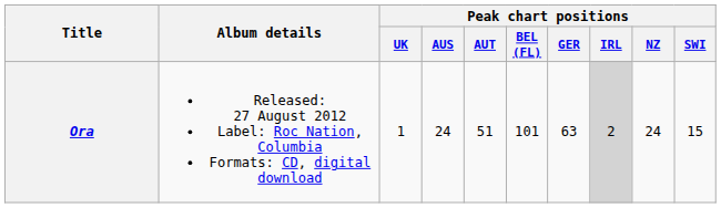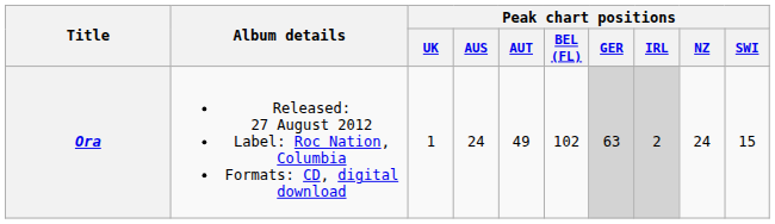 <table class="wikitable plainrowheaders" style="text-align:center;" border="1">
 <tr>
 <th scope="col" rowspan="2" style="width:11em;">Title</th>
 <th scope="col" rowspan="2" style="width:16em;">Album details</th>
 <th scope="col" colspan="8">Peak chart positions</th>
 </tr>
 <tr>
 <th scope="col" style="width:3em;font-size:90%;"><a href='#'>UK</a><br></th>
 <th scope="col" style="width:3em;font-size:90%;"><a href='#'>AUS</a><br></th>
 <th scope="col" style="width:3em;font-size:90%;"><a href='#'>AUT</a><br></th>
 <th scope="col" style="width:3em;font-size:90%;"><a href='#'>BEL<br>(FL)</a><br></th>
 <th scope="col" style="width:3em;font-size:90%;"><a href='#'>GER</a><br></th>
 <th scope="col" style="width:3em;font-size:90%;"><a href='#'>IRL</a><br></th>
 <th scope="col" style="width:3em;font-size:90%;"><a href='#'>NZ</a><br></th>
 <th scope="col" style="width:3em;font-size:90%;"><a href='#'>SWI</a><br></th>
 </tr>
 <tr>
 <th scope="row"><em><a href='#'>Ora</a></em></th>
 <td><br><ul><li>Released: 27 August 2012</li><li>Label: <a href='#'>Roc Nation</a>, <a href='#'>Columbia</a></li><li>Formats: <a href='#'>CD</a>, <a href='#'>digital download</a></li></ul></td>
 <td>1</td>
 <td>24</td>
-<td>51</td>
-<td>101</td>
-<td>63</td>
+<td>49</td>
+<td>102</td>
+<td style="background: lightgrey;">63</td>
 <td style="background: lightgrey;">2</td>
 <td>24</td>
 <td>15</td>
 </tr>
 </table>
